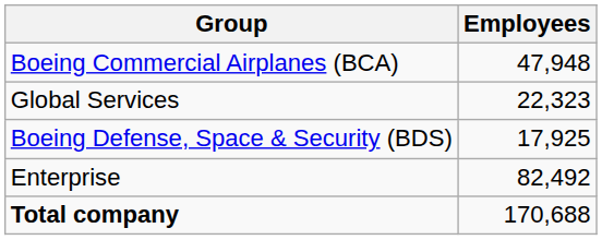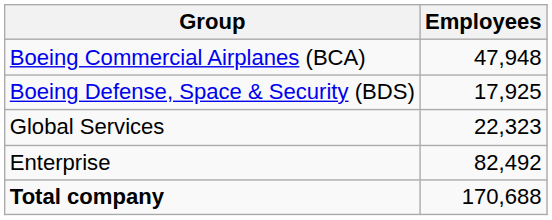 <table class="wikitable sortable">
 <tr>
 <th scope="col">Group</th>
 <th scope="col">Employees</th>
 </tr>
 <tr>
 <td><a href='#'>Boeing Commercial Airplanes</a> (BCA)</td>
 <td style="text-align: right;">47,948</td>
 </tr>
 <tr>
+<td><a href='#'>Boeing Defense, Space & Security</a> (BDS)</td>
+<td style="text-align: right;">17,925</td>
+</tr>
+<tr>
 <td>Global Services</td>
 <td style="text-align: right;">22,323</td>
-</tr>
-<tr>
-<td><a href='#'>Boeing Defense, Space & Security</a> (BDS)</td>
-<td style="text-align: right;">17,925</td>
 </tr>
 <tr>
 <td>Enterprise</td>
 <td style="text-align: right;">82,492</td>
 </tr>
 <tr>
 <td><strong>Total company</strong></td>
 <td style="text-align: right;">170,688</td>
 </tr>
 </table>
